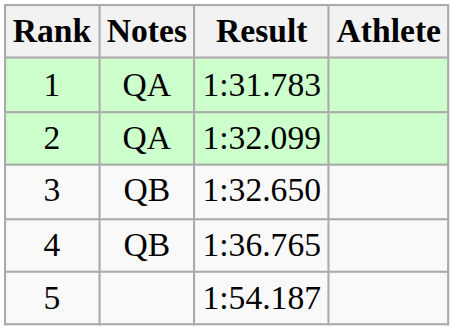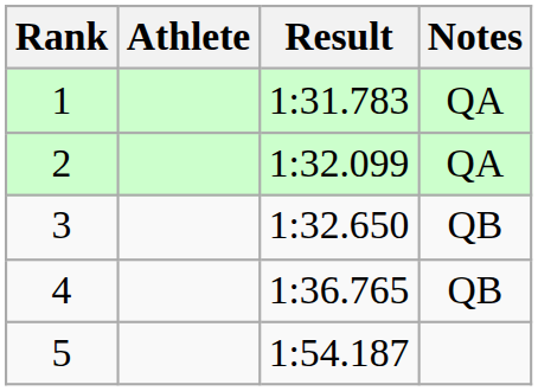 <table class="wikitable" style="text-align:center">
 <tr>
 <th>Rank</th>
+<th>Athlete</th>
+<th>Result</th>
 <th>Notes</th>
-<th>Result</th>
-<th>Athlete</th>
 </tr>
 <tr bgcolor=ccffcc>
 <td>1</td>
+<td align=left></td>
+<td>1:31.783</td>
 <td>QA</td>
-<td>1:31.783</td>
-<td align=left></td>
 </tr>
 <tr bgcolor=ccffcc>
 <td>2</td>
+<td align=left></td>
+<td>1:32.099</td>
 <td>QA</td>
-<td>1:32.099</td>
-<td align=left></td>
 </tr>
 <tr>
 <td>3</td>
+<td align=left></td>
+<td>1:32.650</td>
 <td>QB</td>
-<td>1:32.650</td>
-<td align=left></td>
 </tr>
 <tr>
 <td>4</td>
+<td align=left></td>
+<td>1:36.765</td>
 <td>QB</td>
-<td>1:36.765</td>
-<td align=left></td>
 </tr>
 <tr>
 <td>5</td>
+<td align=left></td>
+<td>1:54.187</td>
 <td></td>
-<td>1:54.187</td>
-<td align=left></td>
 </tr>
 </table>
